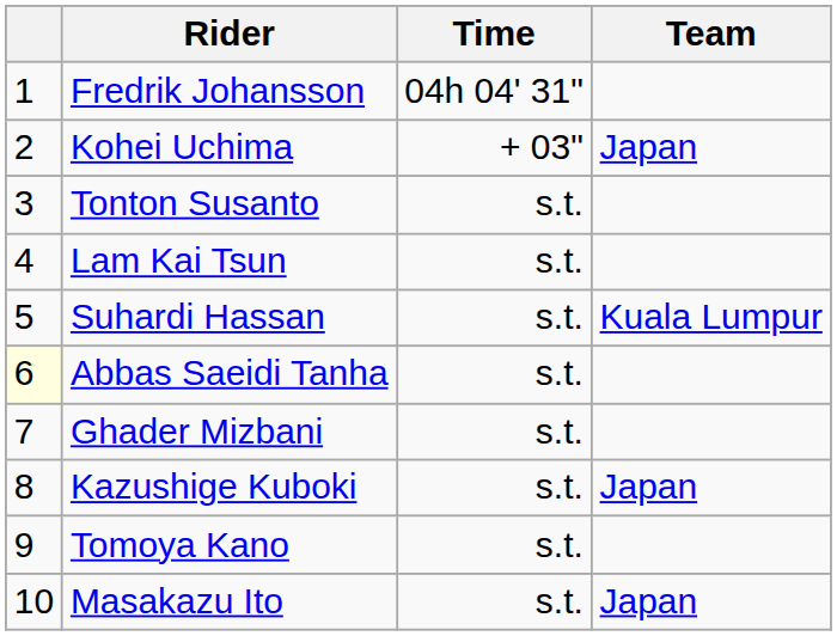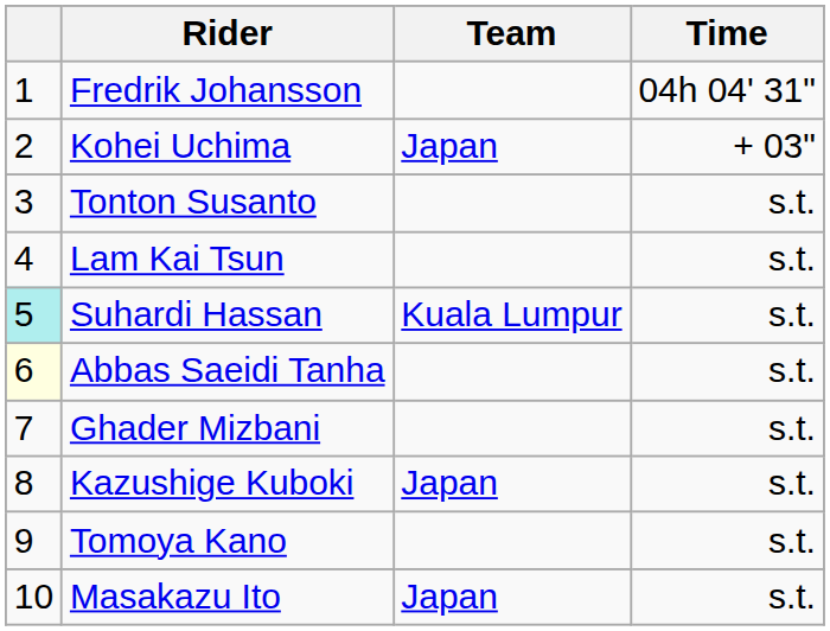 <table class=wikitable>
 <tr>
 <th></th>
 <th>Rider</th>
+<th>Team</th>
 <th>Time</th>
-<th>Team</th>
 </tr>
 <tr>
 <td>1</td>
 <td> <a href='#'>Fredrik Johansson</a></td>
+<td></td>
 <td align=right>04h 04' 31"</td>
-<td></td>
 </tr>
 <tr>
 <td>2</td>
 <td> <a href='#'>Kohei Uchima</a></td>
+<td><a href='#'>Japan</a></td>
 <td align=right>+ 03"</td>
-<td><a href='#'>Japan</a></td>
 </tr>
 <tr>
 <td>3</td>
 <td> <a href='#'>Tonton Susanto</a> </td>
+<td></td>
 <td align=right>s.t.</td>
-<td></td>
 </tr>
 <tr>
 <td>4</td>
 <td> <a href='#'>Lam Kai Tsun</a></td>
+<td></td>
 <td align=right>s.t.</td>
-<td></td>
 </tr>
 <tr>
-<td>5</td>
+<td style="background: paleturquoise;">5</td>
 <td> <a href='#'>Suhardi Hassan</a> </td>
+<td><a href='#'>Kuala Lumpur</a></td>
 <td align=right>s.t.</td>
-<td><a href='#'>Kuala Lumpur</a></td>
 </tr>
 <tr>
 <td style="background: lightyellow;">6</td>
 <td> <a href='#'>Abbas Saeidi Tanha</a></td>
+<td></td>
 <td align=right>s.t.</td>
-<td></td>
 </tr>
 <tr>
 <td>7</td>
 <td> <a href='#'>Ghader Mizbani</a></td>
+<td></td>
 <td align=right>s.t.</td>
-<td></td>
 </tr>
 <tr>
 <td>8</td>
 <td> <a href='#'>Kazushige Kuboki</a></td>
+<td><a href='#'>Japan</a></td>
 <td align=right>s.t.</td>
-<td><a href='#'>Japan</a></td>
 </tr>
 <tr>
 <td>9</td>
 <td> <a href='#'>Tomoya Kano</a></td>
+<td></td>
 <td align=right>s.t.</td>
-<td></td>
 </tr>
 <tr>
 <td>10</td>
 <td> <a href='#'>Masakazu Ito</a></td>
+<td><a href='#'>Japan</a></td>
 <td align=right>s.t.</td>
-<td><a href='#'>Japan</a></td>
 </tr>
 </table>
